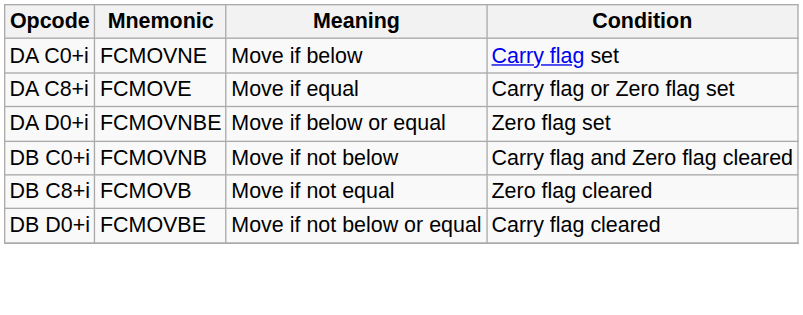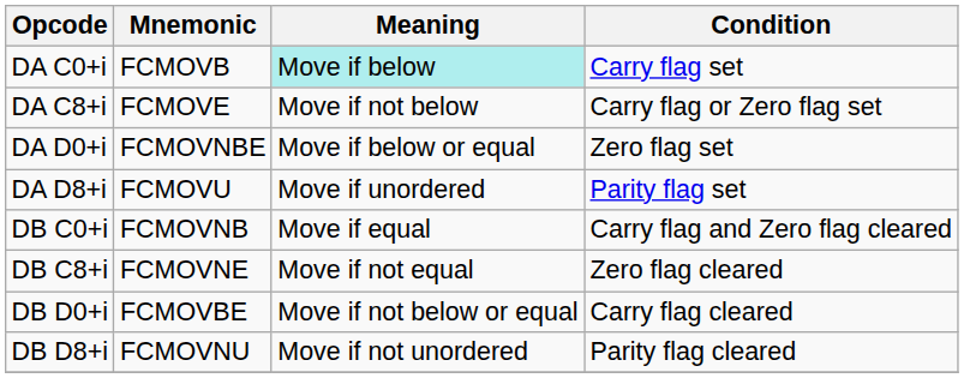 <table class="wikitable">
 <tr>
 <th>Opcode</th>
 <th>Mnemonic</th>
 <th>Meaning</th>
 <th>Condition</th>
 </tr>
 <tr -->
 <td>DA C0+i</td>
-<td>FCMOVNE</td>
-<td>Move if below</td>
+<td>FCMOVB</td>
+<td style="background: paleturquoise;">Move if below</td>
 <td><a href='#'>Carry flag</a> set</td>
 </tr>
 <tr -->
 <td>DA C8+i</td>
 <td>FCMOVE</td>
-<td>Move if equal</td>
+<td>Move if not below</td>
 <td>Carry flag or Zero flag set</td>
 </tr>
 <tr -->
 <td>DA D0+i</td>
 <td>FCMOVNBE</td>
 <td>Move if below or equal</td>
 <td>Zero flag set</td>
 </tr>
 <tr -->
+<td>DA D8+i</td>
+<td>FCMOVU</td>
+<td>Move if unordered</td>
+<td><a href='#'>Parity flag</a> set</td>
+</tr>
+<tr -->
 <td>DB C0+i</td>
 <td>FCMOVNB</td>
-<td>Move if not below</td>
+<td>Move if equal</td>
 <td>Carry flag and Zero flag cleared</td>
 </tr>
 <tr -->
 <td>DB C8+i</td>
-<td>FCMOVB</td>
+<td>FCMOVNE</td>
 <td>Move if not equal</td>
 <td>Zero flag cleared</td>
 </tr>
 <tr -->
 <td>DB D0+i</td>
 <td>FCMOVBE</td>
 <td>Move if not below or equal</td>
 <td>Carry flag cleared</td>
 </tr>
 <tr -->
+<td>DB D8+i</td>
+<td>FCMOVNU</td>
+<td>Move if not unordered</td>
+<td>Parity flag cleared</td>
+</tr>
+<tr -->
 </tr>
 </table>
